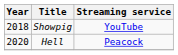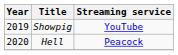 <table class="wikitable sortable" style="text-align: center;">
 <tr>
 <th>Year</th>
 <th>Title</th>
 <th>Streaming service</th>
 </tr>
 <tr>
-<td>2018</td>
+<td>2019</td>
 <td><em>Showpig</em></td>
 <td><a href='#'>YouTube</a></td>
 </tr>
 <tr>
 <td>2020</td>
 <td><em>Hell</em></td>
 <td><a href='#'>Peacock</a></td>
 </tr>
 <tr>
 </tr>
 </table>
